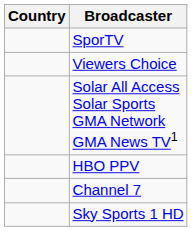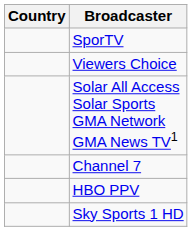 <table class="wikitable">
 <tr>
 <th align=center>Country</th>
 <th align=center>Broadcaster</th>
 </tr>
 <tr>
 <td></td>
 <td><a href='#'>SporTV</a></td>
 </tr>
 <tr>
 <td></td>
 <td><a href='#'>Viewers Choice</a></td>
 </tr>
 <tr>
 <td></td>
 <td><a href='#'>Solar All Access</a><br><a href='#'>Solar Sports</a><br><a href='#'>GMA Network</a><br><a href='#'>GMA News TV</a><sup>1</sup></td>
 </tr>
 <tr>
 <td></td>
-<td><a href='#'>HBO PPV</a></td>
+<td><a href='#'>Channel 7</a></td>
 </tr>
 <tr>
 <td></td>
-<td><a href='#'>Channel 7</a></td>
+<td><a href='#'>HBO PPV</a></td>
 </tr>
 <tr>
 <td></td>
 <td><a href='#'>Sky Sports 1 HD</a></td>
 </tr>
 </table>
